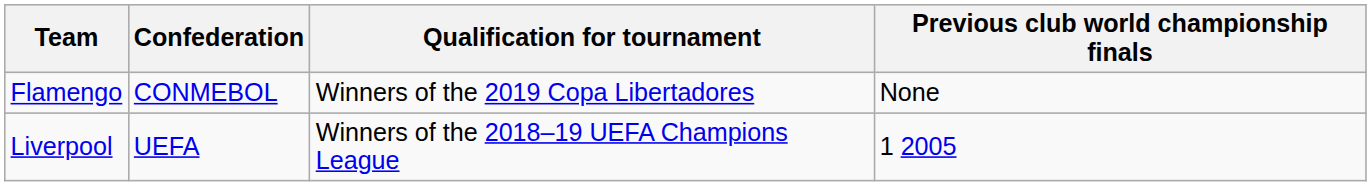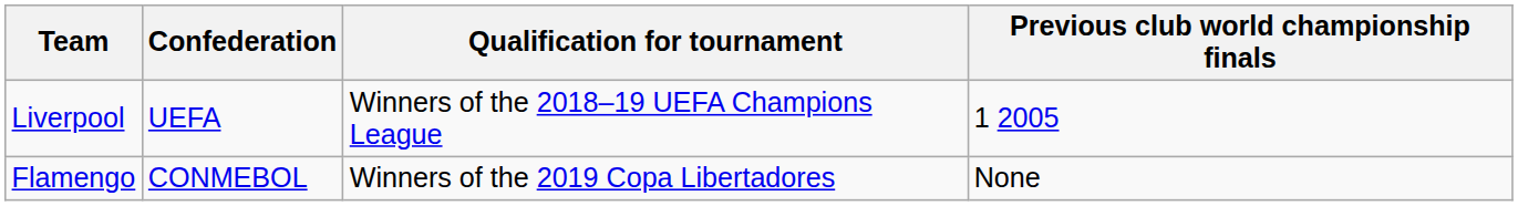 <table class="wikitable">
 <tr>
 <th>Team</th>
 <th>Confederation</th>
 <th>Qualification for tournament</th>
 <th>Previous club world championship finals<br></th>
 </tr>
 <tr>
+<td> <a href='#'>Liverpool</a></td>
+<td><a href='#'>UEFA</a></td>
+<td>Winners of the <a href='#'>2018–19 UEFA Champions League</a></td>
+<td>1 <a href='#'>2005</a></td>
+</tr>
+<tr>
 <td> <a href='#'>Flamengo</a></td>
 <td><a href='#'>CONMEBOL</a></td>
 <td>Winners of the <a href='#'>2019 Copa Libertadores</a></td>
 <td>None</td>
 </tr>
-<tr>
-<td> <a href='#'>Liverpool</a></td>
-<td><a href='#'>UEFA</a></td>
-<td>Winners of the <a href='#'>2018–19 UEFA Champions League</a></td>
-<td>1 <a href='#'>2005</a></td>
-</tr>
 </table>
